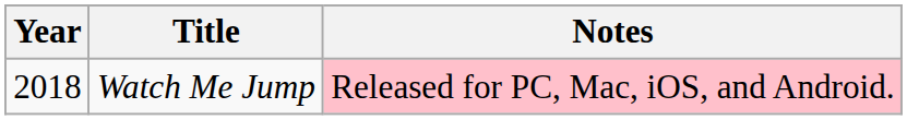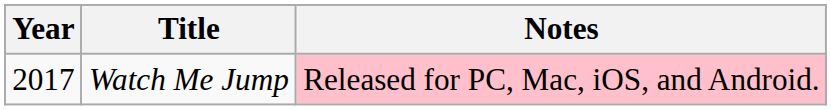 <table class="wikitable sortable">
 <tr>
 <th>Year</th>
 <th>Title</th>
 <th>Notes</th>
 </tr>
 <tr>
-<td>2018</td>
+<td>2017</td>
 <td><em>Watch Me Jump</em></td>
 <td style="background: pink;">Released for PC, Mac, iOS, and Android.</td>
 </tr>
 </table>
